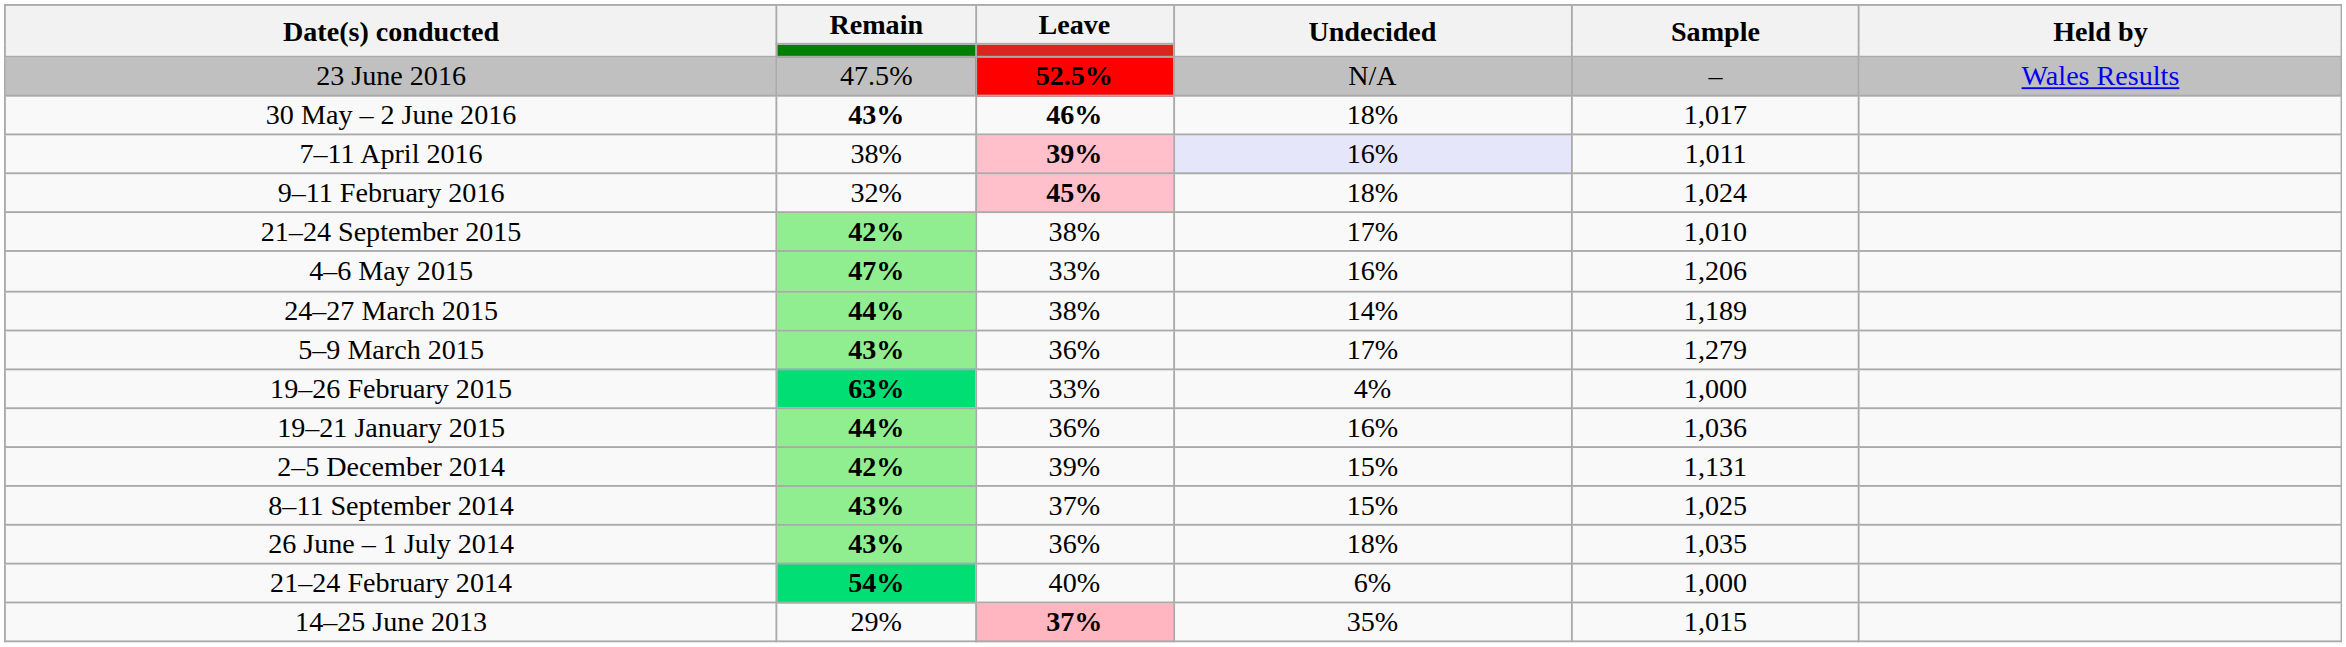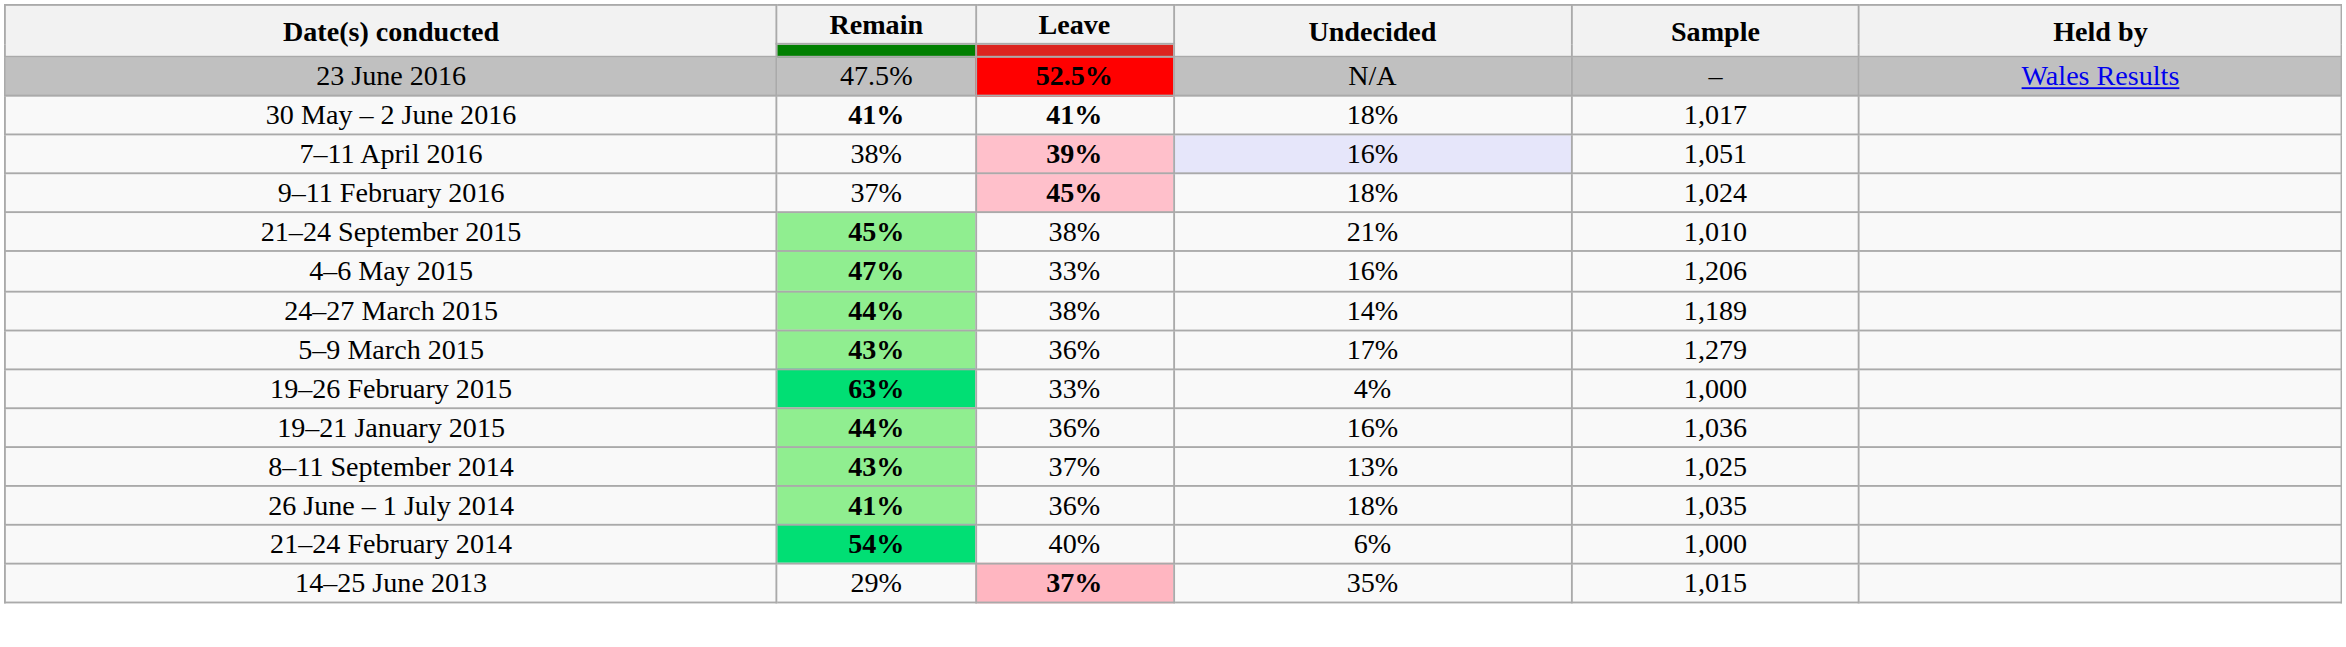 <table class="wikitable sortable collapsible" style="text-align:center; font-size:95%; line-height:14px; width:100%">
 <tr>
 <th rowspan="2">Date(s) conducted</th>
 <th>Remain</th>
 <th>Leave</th>
 <th rowspan="2">Undecided</th>
 <th rowspan="2">Sample</th>
 <th rowspan="2">Held by</th>
 </tr>
 <tr>
 <th style="background:green; color:white; width:100px;"></th>
 <th style="background:#dc241f; color:white; width:100px;"></th>
 </tr>
 <tr style="background:silver;">
 <td>23 June 2016</td>
 <td>47.5%</td>
 <td style="background:red"><strong>52.5%</strong></td>
 <td>N/A</td>
 <td>–</td>
 <td><a href='#'>Wales Results</a></td>
 </tr>
 <tr>
 <td>30 May – 2 June 2016</td>
-<td><strong>43%</strong></td>
-<td><strong>46%</strong></td>
+<td><strong>41%</strong></td>
+<td><strong>41%</strong></td>
 <td>18%</td>
 <td>1,017</td>
 <td></td>
 </tr>
 <tr>
 <td>7–11 April 2016</td>
 <td>38%</td>
 <td style="background:pink"><strong>39%</strong></td>
 <td style="background: lavender;">16%</td>
-<td>1,011</td>
+<td>1,051</td>
 <td></td>
 </tr>
 <tr>
 <td>9–11 February 2016</td>
-<td>32%</td>
+<td>37%</td>
 <td style="background:pink"><strong>45%</strong></td>
 <td>18%</td>
 <td>1,024</td>
 <td></td>
 </tr>
 <tr>
 <td>21–24 September 2015</td>
-<td style="background:lightgreen"><strong>42%</strong></td>
+<td style="background:lightgreen"><strong>45%</strong></td>
 <td>38%</td>
-<td>17%</td>
+<td>21%</td>
 <td>1,010</td>
 <td></td>
 </tr>
 <tr>
 <td>4–6 May 2015</td>
 <td style="background:lightgreen"><strong>47%</strong></td>
 <td>33%</td>
 <td>16%</td>
 <td>1,206</td>
 <td></td>
 </tr>
 <tr>
 <td>24–27 March 2015</td>
 <td style="background:lightgreen"><strong>44%</strong></td>
 <td>38%</td>
 <td>14%</td>
 <td>1,189</td>
 <td></td>
 </tr>
 <tr>
 <td>5–9 March 2015</td>
 <td style="background:lightgreen"><strong>43%</strong></td>
 <td>36%</td>
 <td>17%</td>
 <td>1,279</td>
 <td></td>
 </tr>
 <tr>
 <td>19–26 February 2015</td>
 <td style="background: rgb(1,223,116);"><strong>63%</strong></td>
 <td>33%</td>
 <td>4%</td>
 <td>1,000</td>
 <td></td>
 </tr>
 <tr>
 <td>19–21 January 2015</td>
 <td style="background:lightgreen"><strong>44%</strong></td>
 <td>36%</td>
 <td>16%</td>
 <td>1,036</td>
 <td></td>
 </tr>
 <tr>
-<td>2–5 December 2014</td>
-<td style="background:lightgreen"><strong>42%</strong></td>
-<td>39%</td>
-<td>15%</td>
-<td>1,131</td>
-<td></td>
-</tr>
-<tr>
 <td>8–11 September 2014</td>
 <td style="background:lightgreen"><strong>43%</strong></td>
 <td>37%</td>
-<td>15%</td>
+<td>13%</td>
 <td>1,025</td>
 <td></td>
 </tr>
 <tr>
 <td>26 June – 1 July 2014</td>
-<td style="background:lightgreen"><strong>43%</strong></td>
+<td style="background:lightgreen"><strong>41%</strong></td>
 <td>36%</td>
 <td>18%</td>
 <td>1,035</td>
 <td></td>
 </tr>
 <tr>
 <td>21–24 February 2014</td>
 <td style="background: rgb(1,223,116);"><strong>54%</strong></td>
 <td>40%</td>
 <td>6%</td>
 <td>1,000</td>
 <td></td>
 </tr>
 <tr>
 <td>14–25 June 2013</td>
 <td>29%</td>
 <td style="background:lightpink"><strong>37%</strong></td>
 <td>35%</td>
 <td>1,015</td>
 <td></td>
 </tr>
 </table>
